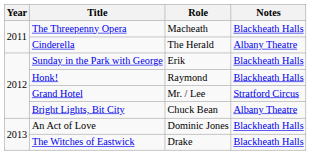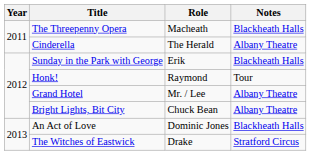 <table class="wikitable sortable">
 <tr>
 <th>Year</th>
 <th>Title</th>
 <th>Role</th>
 <th>Notes</th>
 </tr>
 <tr>
 <td rowspan="2">2011</td>
 <td><a href='#'>The Threepenny Opera</a></td>
 <td>Macheath</td>
 <td><a href='#'>Blackheath Halls</a></td>
 </tr>
 <tr>
 <td><a href='#'>Cinderella</a></td>
 <td>The Herald</td>
 <td><a href='#'>Albany Theatre</a></td>
 </tr>
 <tr>
 <td rowspan="4">2012</td>
 <td><a href='#'>Sunday in the Park with George</a></td>
 <td>Erik</td>
 <td><a href='#'>Blackheath Halls</a></td>
 </tr>
 <tr>
 <td><a href='#'>Honk!</a></td>
 <td>Raymond</td>
-<td><a href='#'>Blackheath Halls</a></td>
+<td>Tour</td>
 </tr>
 <tr>
 <td><a href='#'>Grand Hotel</a></td>
 <td>Mr. / Lee</td>
-<td><a href='#'>Stratford Circus</a></td>
+<td><a href='#'>Albany Theatre</a></td>
 </tr>
 <tr>
 <td><a href='#'>Bright Lights, Bit City</a></td>
 <td>Chuck Bean</td>
 <td><a href='#'>Albany Theatre</a></td>
 </tr>
 <tr>
 <td rowspan="2">2013</td>
 <td>An Act of Love</td>
 <td>Dominic Jones</td>
 <td><a href='#'>Blackheath Halls</a></td>
 </tr>
 <tr>
 <td><a href='#'>The Witches of Eastwick</a></td>
 <td>Drake</td>
-<td><a href='#'>Blackheath Halls</a></td>
+<td><a href='#'>Stratford Circus</a></td>
 </tr>
 </table>
